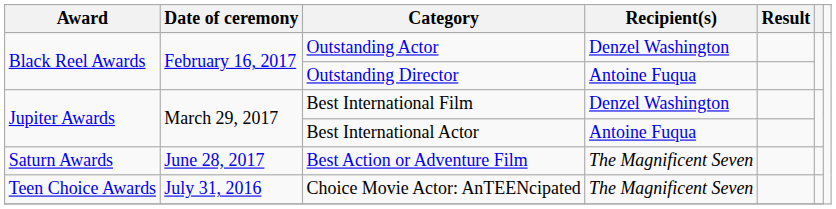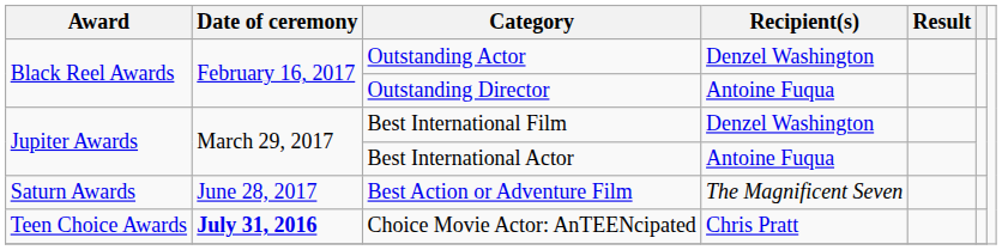 <table class="wikitable sortable">
 <tr>
 <th>Award</th>
 <th>Date of ceremony</th>
 <th>Category</th>
 <th>Recipient(s)</th>
 <th>Result</th>
 <th class="unsortable"></th>
 <td style="text-align:center;"><br></td>
 </tr>
 <tr>
 <td rowspan="2"><a href='#'>Black Reel Awards</a></td>
 <td rowspan="2"><a href='#'>February 16, 2017</a></td>
 <td><a href='#'>Outstanding Actor</a></td>
 <td><a href='#'>Denzel Washington</a></td>
 <td></td>
 <td rowspan="2" style="text-align:center;"></td>
 </tr>
 <tr>
 <td><a href='#'>Outstanding Director</a></td>
 <td><a href='#'>Antoine Fuqua</a></td>
 <td></td>
 </tr>
 <tr>
 <td rowspan="2"><a href='#'>Jupiter Awards</a></td>
 <td rowspan="2">March 29, 2017</td>
 <td>Best International Film</td>
 <td><a href='#'>Denzel Washington</a></td>
 <td></td>
 <td rowspan="2" style="text-align:center;"></td>
 </tr>
 <tr>
 <td>Best International Actor</td>
 <td><a href='#'>Antoine Fuqua</a></td>
 <td></td>
 </tr>
 <tr>
 <td><a href='#'>Saturn Awards</a></td>
 <td><a href='#'>June 28, 2017</a></td>
 <td><a href='#'>Best Action or Adventure Film</a></td>
 <td><em>The Magnificent Seven</em></td>
 <td></td>
 <td style="text-align:center;"></td>
 </tr>
 <tr>
 <td><a href='#'>Teen Choice Awards</a></td>
-<td><a href='#'>July 31, 2016</a></td>
+<td><strong><a href='#'>July 31, 2016</a></strong></td>
 <td>Choice Movie Actor: AnTEENcipated</td>
-<td><em>The Magnificent Seven</em></td>
+<td><a href='#'>Chris Pratt</a></td>
 <td></td>
 <td style="text-align:center;"></td>
 </tr>
 <tr>
 </tr>
 </table>
